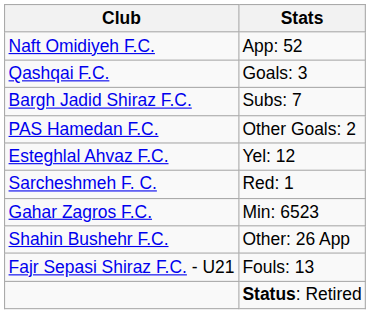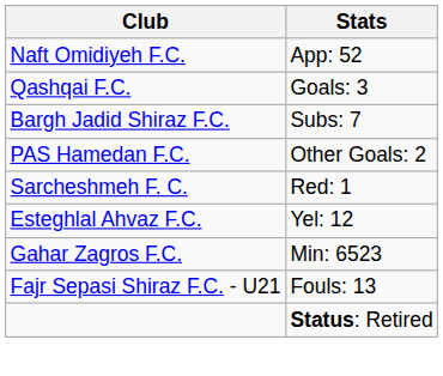 <table class="wikitable">
 <tr>
 <th>Club</th>
 <th>Stats</th>
 </tr>
 <tr>
 <td><a href='#'>Naft Omidiyeh F.C.</a></td>
 <td>App: 52</td>
 </tr>
 <tr>
 <td><a href='#'>Qashqai F.C.</a></td>
 <td>Goals: 3</td>
 </tr>
 <tr>
 <td><a href='#'>Bargh Jadid Shiraz F.C.</a></td>
 <td>Subs: 7</td>
 </tr>
 <tr>
 <td><a href='#'>PAS Hamedan F.C.</a></td>
 <td>Other Goals: 2</td>
 </tr>
 <tr>
+<td><a href='#'>Sarcheshmeh F. C.</a></td>
+<td>Red: 1</td>
+</tr>
+<tr>
 <td><a href='#'>Esteghlal Ahvaz F.C.</a></td>
 <td>Yel: 12</td>
 </tr>
 <tr>
-<td><a href='#'>Sarcheshmeh F. C.</a></td>
-<td>Red: 1</td>
-</tr>
-<tr>
 <td><a href='#'>Gahar Zagros F.C.</a></td>
 <td>Min: 6523</td>
-</tr>
-<tr>
-<td><a href='#'>Shahin Bushehr F.C.</a></td>
-<td>Other: 26 App</td>
 </tr>
 <tr>
 <td><a href='#'>Fajr Sepasi Shiraz F.C.</a> - U21</td>
 <td>Fouls: 13</td>
 </tr>
 <tr>
 <td></td>
 <td><strong>Status</strong>: Retired</td>
 </tr>
 </table>
